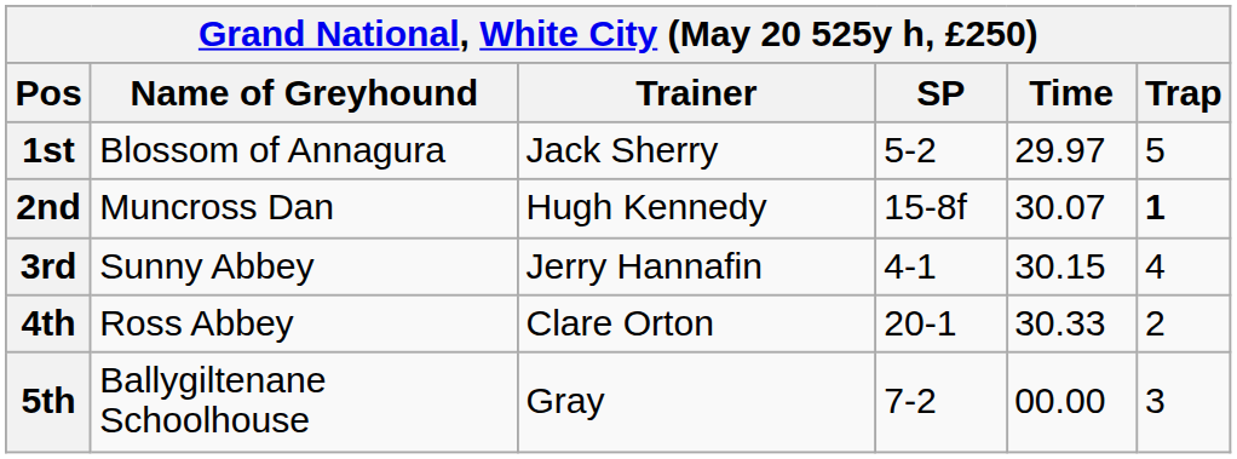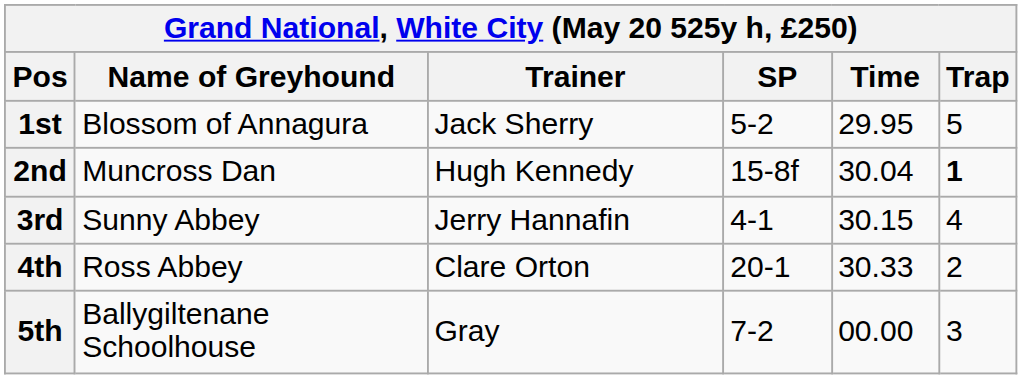 <table class="wikitable">
 <tr>
 <th colspan="6"><a href='#'>Grand National</a>, <a href='#'>White City</a> (May 20 525y h, £250)</th>
 </tr>
 <tr>
 <th width=30>Pos</th>
 <th width=180>Name of Greyhound</th>
 <th width=150>Trainer</th>
 <th width=50>SP</th>
 <th width=50>Time</th>
 <th width=30>Trap</th>
 </tr>
 <tr>
 <th>1st</th>
 <td>Blossom of Annagura</td>
 <td>Jack Sherry</td>
 <td>5-2</td>
-<td>29.97</td>
+<td>29.95</td>
 <td>5</td>
 </tr>
 <tr>
 <th>2nd</th>
 <td>Muncross Dan</td>
 <td>Hugh Kennedy</td>
 <td>15-8f</td>
-<td>30.07</td>
+<td>30.04</td>
 <td><strong>1</strong></td>
 </tr>
 <tr>
 <th>3rd</th>
 <td>Sunny Abbey</td>
 <td>Jerry Hannafin</td>
 <td>4-1</td>
 <td>30.15</td>
 <td>4</td>
 </tr>
 <tr>
 <th>4th</th>
 <td>Ross Abbey</td>
 <td>Clare Orton</td>
 <td>20-1</td>
 <td>30.33</td>
 <td>2</td>
 </tr>
 <tr>
 <th>5th</th>
 <td>Ballygiltenane Schoolhouse</td>
 <td>Gray</td>
 <td>7-2</td>
 <td>00.00</td>
 <td>3</td>
 </tr>
 </table>
